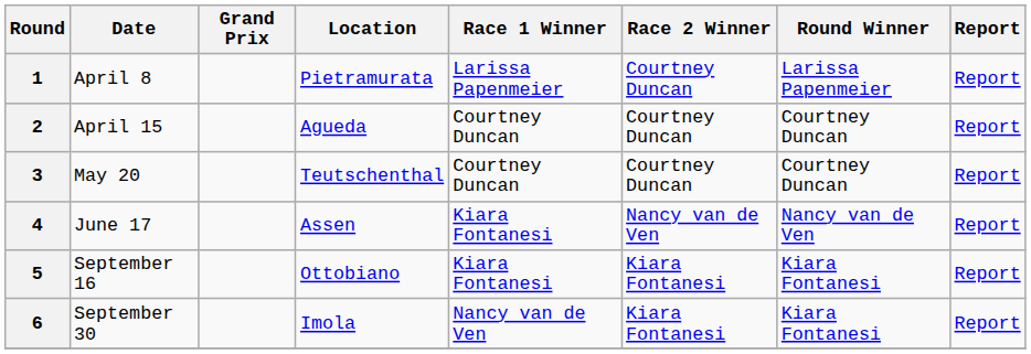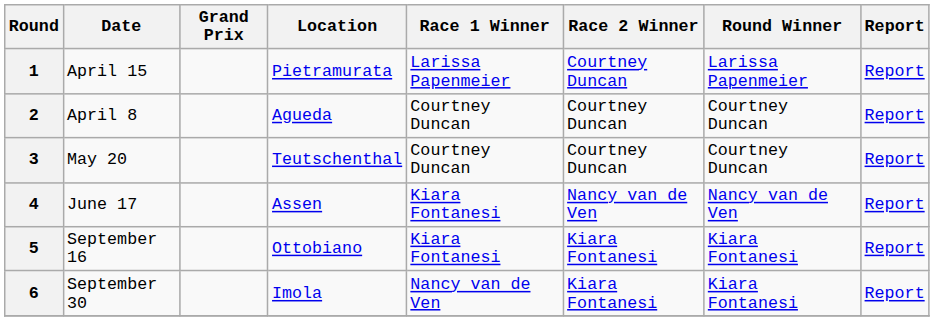 <table class="wikitable" style="font-size: 85%;">
 <tr>
 <th>Round</th>
 <th>Date</th>
 <th>Grand Prix</th>
 <th>Location</th>
 <th>Race 1 Winner</th>
 <th>Race 2 Winner</th>
 <th>Round Winner</th>
 <th>Report</th>
 </tr>
 <tr>
 <th>1</th>
-<td>April 8</td>
+<td>April 15</td>
 <td></td>
 <td><a href='#'>Pietramurata</a></td>
 <td> <a href='#'>Larissa Papenmeier</a></td>
 <td> <a href='#'>Courtney Duncan</a></td>
 <td> <a href='#'>Larissa Papenmeier</a></td>
 <td><a href='#'>Report</a></td>
 </tr>
 <tr>
 <th>2</th>
-<td>April 15</td>
+<td>April 8</td>
 <td></td>
 <td><a href='#'>Agueda</a></td>
 <td> Courtney Duncan</td>
 <td> Courtney Duncan</td>
 <td> Courtney Duncan</td>
 <td><a href='#'>Report</a></td>
 </tr>
 <tr>
 <th>3</th>
 <td>May 20</td>
 <td></td>
 <td><a href='#'>Teutschenthal</a></td>
 <td> Courtney Duncan</td>
 <td> Courtney Duncan</td>
 <td> Courtney Duncan</td>
 <td><a href='#'>Report</a></td>
 </tr>
 <tr>
 <th>4</th>
 <td>June 17</td>
 <td></td>
 <td><a href='#'>Assen</a></td>
 <td> <a href='#'>Kiara Fontanesi</a></td>
 <td> <a href='#'>Nancy van de Ven</a></td>
 <td> <a href='#'>Nancy van de Ven</a></td>
 <td><a href='#'>Report</a></td>
 </tr>
 <tr>
 <th>5</th>
 <td>September 16</td>
 <td></td>
 <td><a href='#'>Ottobiano</a></td>
 <td> <a href='#'>Kiara Fontanesi</a></td>
 <td> <a href='#'>Kiara Fontanesi</a></td>
 <td> <a href='#'>Kiara Fontanesi</a></td>
 <td><a href='#'>Report</a></td>
 </tr>
 <tr>
 <th>6</th>
 <td>September 30</td>
 <td></td>
 <td><a href='#'>Imola</a></td>
 <td> <a href='#'>Nancy van de Ven</a></td>
 <td> <a href='#'>Kiara Fontanesi</a></td>
 <td> <a href='#'>Kiara Fontanesi</a></td>
 <td><a href='#'>Report</a></td>
 </tr>
 <tr>
 </tr>
 </table>
